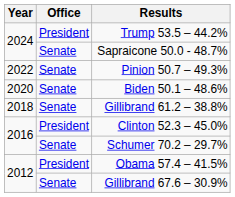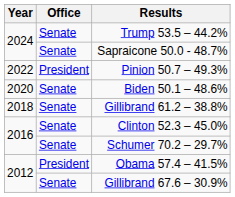 <table class=wikitable>
 <tr>
 <th width="30">Year</th>
 <th width="60">Office</th>
 <th width="180">Results</th>
 </tr>
 <tr>
 <td rowspan="2">2024</td>
-<td><a href='#'>President</a></td>
+<td><a href='#'>Senate</a></td>
 <td align="right" ><a href='#'>Trump</a> 53.5 – 44.2%</td>
 </tr>
 <tr>
 <td><a href='#'>Senate</a></td>
 <td align="right" >Sapraicone 50.0 - 48.7%</td>
 </tr>
 <tr>
 <td>2022</td>
-<td><a href='#'>Senate</a></td>
+<td><a href='#'>President</a></td>
 <td align="right" ><a href='#'>Pinion</a> 50.7 – 49.3%</td>
 </tr>
 <tr>
 <td>2020</td>
 <td><a href='#'>Senate</a></td>
 <td align="right" ><a href='#'>Biden</a> 50.1 – 48.6%</td>
 </tr>
 <tr>
 <td>2018</td>
 <td><a href='#'>Senate</a></td>
 <td align="right" ><a href='#'>Gillibrand</a> 61.2 – 38.8%</td>
 </tr>
 <tr>
 <td rowspan="2">2016</td>
-<td><a href='#'>President</a></td>
+<td><a href='#'>Senate</a></td>
 <td align="right" ><a href='#'>Clinton</a> 52.3 – 45.0%</td>
 </tr>
 <tr>
 <td><a href='#'>Senate</a></td>
 <td align="right" ><a href='#'>Schumer</a> 70.2 – 29.7%</td>
 </tr>
 <tr>
 <td rowspan="2">2012</td>
 <td><a href='#'>President</a></td>
 <td align="right" ><a href='#'>Obama</a> 57.4 – 41.5%</td>
 </tr>
 <tr>
 <td><a href='#'>Senate</a></td>
 <td align="right" ><a href='#'>Gillibrand</a> 67.6 – 30.9%</td>
 </tr>
 </table>
